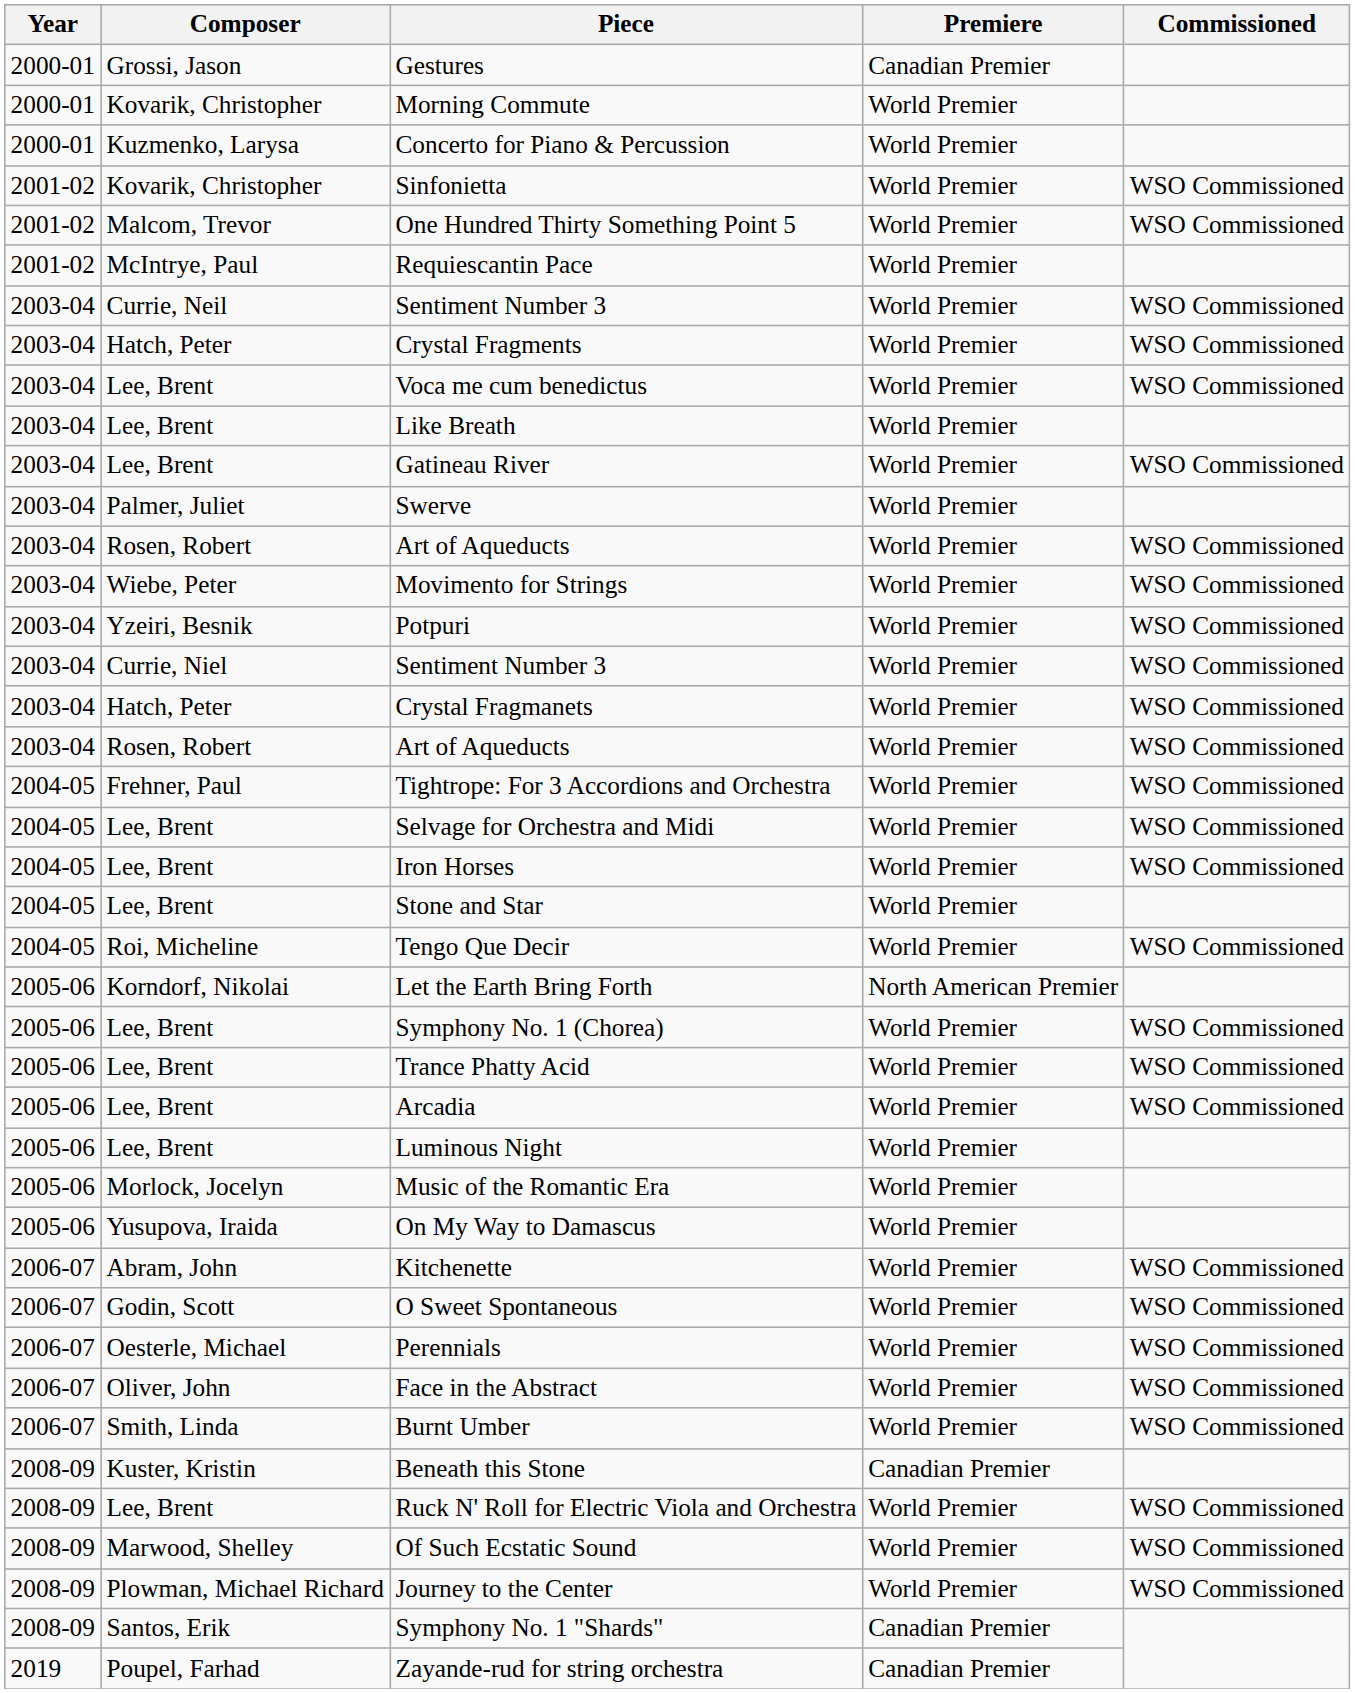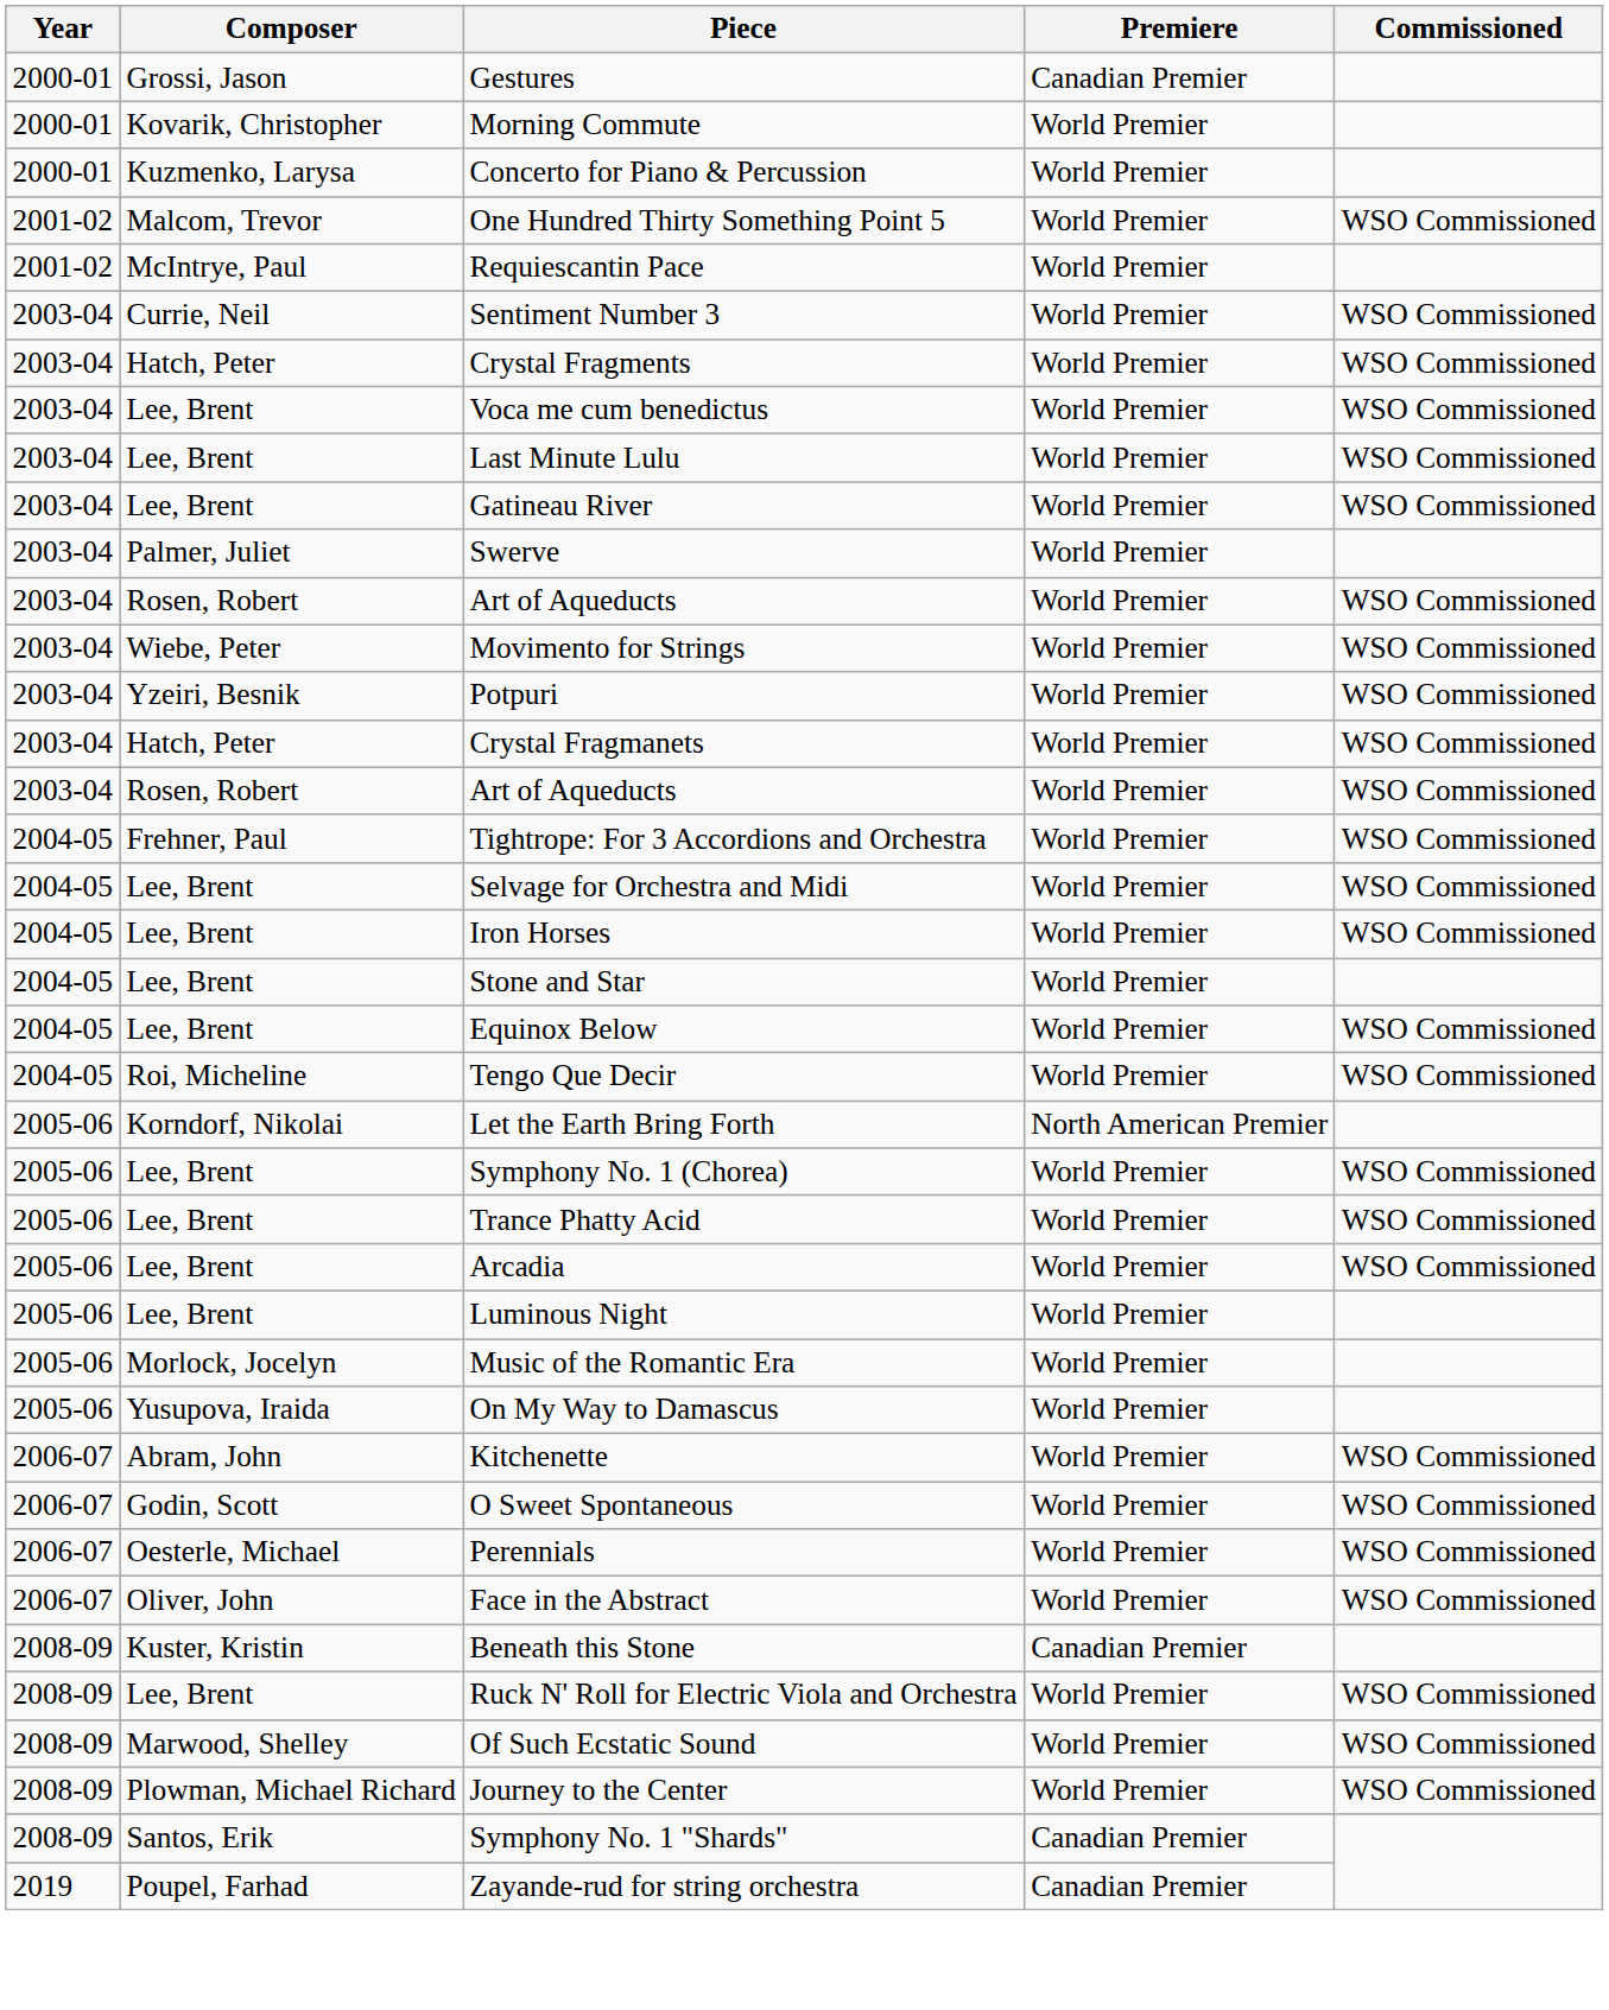 <table class="wikitable">
 <tr>
 <th>Year</th>
 <th>Composer</th>
 <th>Piece</th>
 <th>Premiere</th>
 <th>Commissioned</th>
 </tr>
 <tr>
 <td>2000-01</td>
 <td>Grossi, Jason</td>
 <td>Gestures</td>
 <td>Canadian Premier</td>
 <td></td>
 </tr>
 <tr>
 <td>2000-01</td>
 <td>Kovarik, Christopher</td>
 <td>Morning Commute</td>
 <td>World Premier</td>
 <td></td>
 </tr>
 <tr>
 <td>2000-01</td>
 <td>Kuzmenko, Larysa</td>
 <td>Concerto for Piano & Percussion</td>
 <td>World Premier</td>
 <td></td>
-</tr>
-<tr>
-<td>2001-02</td>
-<td>Kovarik, Christopher</td>
-<td>Sinfonietta</td>
-<td>World Premier</td>
-<td>WSO Commissioned</td>
 </tr>
 <tr>
 <td>2001-02</td>
 <td>Malcom, Trevor</td>
 <td>One Hundred Thirty Something Point 5</td>
 <td>World Premier</td>
 <td>WSO Commissioned</td>
 </tr>
 <tr>
 <td>2001-02</td>
 <td>McIntrye, Paul</td>
 <td>Requiescantin Pace</td>
 <td>World Premier</td>
 <td></td>
 </tr>
 <tr>
 <td>2003-04</td>
 <td>Currie, Neil</td>
 <td>Sentiment Number 3</td>
 <td>World Premier</td>
 <td>WSO Commissioned</td>
 </tr>
 <tr>
 <td>2003-04</td>
 <td>Hatch, Peter</td>
 <td>Crystal Fragments</td>
 <td>World Premier</td>
 <td>WSO Commissioned</td>
 </tr>
 <tr>
 <td>2003-04</td>
 <td>Lee, Brent</td>
 <td>Voca me cum benedictus</td>
 <td>World Premier</td>
 <td>WSO Commissioned</td>
 </tr>
 <tr>
 <td>2003-04</td>
 <td>Lee, Brent</td>
-<td>Like Breath</td>
+<td>Last Minute Lulu</td>
 <td>World Premier</td>
-<td></td>
+<td>WSO Commissioned</td>
 </tr>
 <tr>
 <td>2003-04</td>
 <td>Lee, Brent</td>
 <td>Gatineau River</td>
 <td>World Premier</td>
 <td>WSO Commissioned</td>
 </tr>
 <tr>
 <td>2003-04</td>
 <td>Palmer, Juliet</td>
 <td>Swerve</td>
 <td>World Premier</td>
 <td></td>
 </tr>
 <tr>
 <td>2003-04</td>
 <td>Rosen, Robert</td>
 <td>Art of Aqueducts</td>
 <td>World Premier</td>
 <td>WSO Commissioned</td>
 </tr>
 <tr>
 <td>2003-04</td>
 <td>Wiebe, Peter</td>
 <td>Movimento for Strings</td>
 <td>World Premier</td>
 <td>WSO Commissioned</td>
 </tr>
 <tr>
 <td>2003-04</td>
 <td>Yzeiri, Besnik</td>
 <td>Potpuri</td>
-<td>World Premier</td>
-<td>WSO Commissioned</td>
-</tr>
-<tr>
-<td>2003-04</td>
-<td>Currie, Niel</td>
-<td>Sentiment Number 3</td>
 <td>World Premier</td>
 <td>WSO Commissioned</td>
 </tr>
 <tr>
 <td>2003-04</td>
 <td>Hatch, Peter</td>
 <td>Crystal Fragmanets</td>
 <td>World Premier</td>
 <td>WSO Commissioned</td>
 </tr>
 <tr>
 <td>2003-04</td>
 <td>Rosen, Robert</td>
 <td>Art of Aqueducts</td>
 <td>World Premier</td>
 <td>WSO Commissioned</td>
 </tr>
 <tr>
 <td>2004-05</td>
 <td>Frehner, Paul</td>
 <td>Tightrope: For 3 Accordions and Orchestra</td>
 <td>World Premier</td>
 <td>WSO Commissioned</td>
 </tr>
 <tr>
 <td>2004-05</td>
 <td>Lee, Brent</td>
 <td>Selvage for Orchestra and Midi</td>
 <td>World Premier</td>
 <td>WSO Commissioned</td>
 </tr>
 <tr>
 <td>2004-05</td>
 <td>Lee, Brent</td>
 <td>Iron Horses</td>
 <td>World Premier</td>
 <td>WSO Commissioned</td>
 </tr>
 <tr>
 <td>2004-05</td>
 <td>Lee, Brent</td>
 <td>Stone and Star</td>
 <td>World Premier</td>
 <td></td>
+</tr>
+<tr>
+<td>2004-05</td>
+<td>Lee, Brent</td>
+<td>Equinox Below</td>
+<td>World Premier</td>
+<td>WSO Commissioned</td>
 </tr>
 <tr>
 <td>2004-05</td>
 <td>Roi, Micheline</td>
 <td>Tengo Que Decir</td>
 <td>World Premier</td>
 <td>WSO Commissioned</td>
 </tr>
 <tr>
 <td>2005-06</td>
 <td>Korndorf, Nikolai</td>
 <td>Let the Earth Bring Forth</td>
 <td>North American Premier</td>
 <td></td>
 </tr>
 <tr>
 <td>2005-06</td>
 <td>Lee, Brent</td>
 <td>Symphony No. 1 (Chorea)</td>
 <td>World Premier</td>
 <td>WSO Commissioned</td>
 </tr>
 <tr>
 <td>2005-06</td>
 <td>Lee, Brent</td>
 <td>Trance Phatty Acid</td>
 <td>World Premier</td>
 <td>WSO Commissioned</td>
 </tr>
 <tr>
 <td>2005-06</td>
 <td>Lee, Brent</td>
 <td>Arcadia</td>
 <td>World Premier</td>
 <td>WSO Commissioned</td>
 </tr>
 <tr>
 <td>2005-06</td>
 <td>Lee, Brent</td>
 <td>Luminous Night</td>
 <td>World Premier</td>
 <td></td>
 </tr>
 <tr>
 <td>2005-06</td>
 <td>Morlock, Jocelyn</td>
 <td>Music of the Romantic Era</td>
 <td>World Premier</td>
 <td></td>
 </tr>
 <tr>
 <td>2005-06</td>
 <td>Yusupova, Iraida</td>
 <td>On My Way to Damascus</td>
 <td>World Premier</td>
 <td></td>
 </tr>
 <tr>
 <td>2006-07</td>
 <td>Abram, John</td>
 <td>Kitchenette</td>
 <td>World Premier</td>
 <td>WSO Commissioned</td>
 </tr>
 <tr>
 <td>2006-07</td>
 <td>Godin, Scott</td>
 <td>O Sweet Spontaneous</td>
 <td>World Premier</td>
 <td>WSO Commissioned</td>
 </tr>
 <tr>
 <td>2006-07</td>
 <td>Oesterle, Michael</td>
 <td>Perennials</td>
 <td>World Premier</td>
 <td>WSO Commissioned</td>
 </tr>
 <tr>
 <td>2006-07</td>
 <td>Oliver, John</td>
 <td>Face in the Abstract</td>
 <td>World Premier</td>
 <td>WSO Commissioned</td>
 </tr>
 <tr>
-<td>2006-07</td>
-<td>Smith, Linda</td>
-<td>Burnt Umber</td>
-<td>World Premier</td>
-<td>WSO Commissioned</td>
-</tr>
-<tr>
 <td>2008-09</td>
 <td>Kuster, Kristin</td>
 <td>Beneath this Stone</td>
 <td>Canadian Premier</td>
 <td></td>
 </tr>
 <tr>
 <td>2008-09</td>
 <td>Lee, Brent</td>
 <td>Ruck N' Roll for Electric Viola and Orchestra</td>
 <td>World Premier</td>
 <td>WSO Commissioned</td>
 </tr>
 <tr>
 <td>2008-09</td>
 <td>Marwood, Shelley</td>
 <td>Of Such Ecstatic Sound</td>
 <td>World Premier</td>
 <td>WSO Commissioned</td>
 </tr>
 <tr>
 <td>2008-09</td>
 <td>Plowman, Michael Richard</td>
 <td>Journey to the Center</td>
 <td>World Premier</td>
 <td>WSO Commissioned</td>
 </tr>
 <tr>
 <td>2008-09</td>
 <td>Santos, Erik</td>
 <td>Symphony No. 1 "Shards"</td>
 <td>Canadian Premier</td>
 </tr>
 <tr>
 <td>2019</td>
 <td>Poupel, Farhad</td>
 <td>Zayande-rud for string orchestra</td>
 <td>Canadian Premier</td>
 </tr>
 </table>
